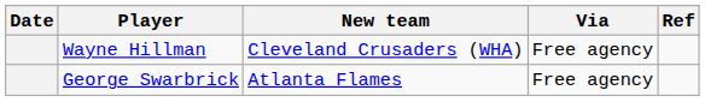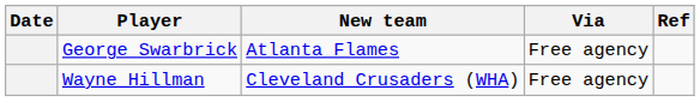 <table class="wikitable plainrowheaders">
 <tr style="background:#ddd; text-align:center;">
 <th>Date</th>
 <th>Player</th>
 <th>New team</th>
 <th>Via</th>
 <th>Ref</th>
 </tr>
 <tr>
 <th scope="row"></th>
+<td><a href='#'>George Swarbrick</a></td>
+<td><a href='#'>Atlanta Flames</a></td>
+<td>Free agency</td>
+<td></td>
+</tr>
+<tr>
+<th scope="row"></th>
 <td><a href='#'>Wayne Hillman</a></td>
 <td><a href='#'>Cleveland Crusaders</a> (<a href='#'>WHA</a>)</td>
 <td>Free agency</td>
 <td></td>
 </tr>
-<tr>
-<th scope="row"></th>
-<td><a href='#'>George Swarbrick</a></td>
-<td><a href='#'>Atlanta Flames</a></td>
-<td>Free agency</td>
-<td></td>
-</tr>
 </table>
